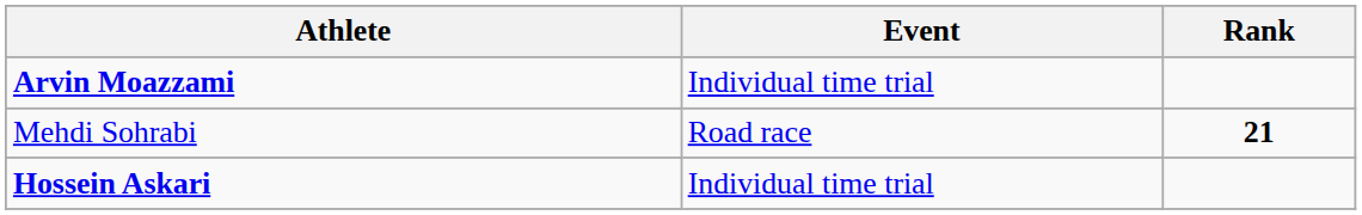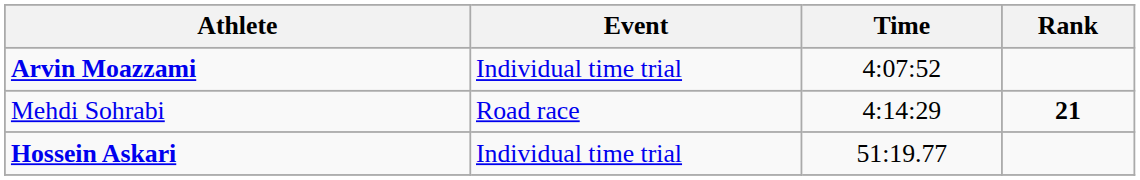 <table class="wikitable" width="50%" style="text-align:center; font-size:90%">
 <tr>
 <th width="35%">Athlete</th>
 <th width="25%">Event</th>
+<th width="15%">Time</th>
 <th width="10%">Rank</th>
 </tr>
 <tr>
 <td align="left"><strong><a href='#'>Arvin Moazzami</a></strong></td>
 <td align="left"><a href='#'>Individual time trial</a></td>
+<td>4:07:52</td>
 <td></td>
 </tr>
 <tr>
 <td align="left"><a href='#'>Mehdi Sohrabi</a></td>
 <td align="left"><a href='#'>Road race</a></td>
+<td>4:14:29</td>
 <td><strong>21</strong></td>
 </tr>
 <tr>
 <td align="left"><strong><a href='#'>Hossein Askari</a></strong></td>
 <td align="left"><a href='#'>Individual time trial</a></td>
+<td>51:19.77</td>
 <td></td>
 </tr>
 </table>
